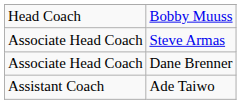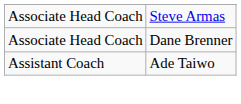 <table class="wikitable">
 <tr>
-</tr>
-<tr>
-<td>Head Coach</td>
-<td><a href='#'>Bobby Muuss</a></td>
 </tr>
 <tr>
 <td>Associate Head Coach</td>
 <td><a href='#'>Steve Armas</a></td>
 </tr>
 <tr>
 <td>Associate Head Coach</td>
 <td>Dane Brenner</td>
 </tr>
 <tr>
 <td>Assistant Coach</td>
 <td>Ade Taiwo</td>
 </tr>
 </table>
